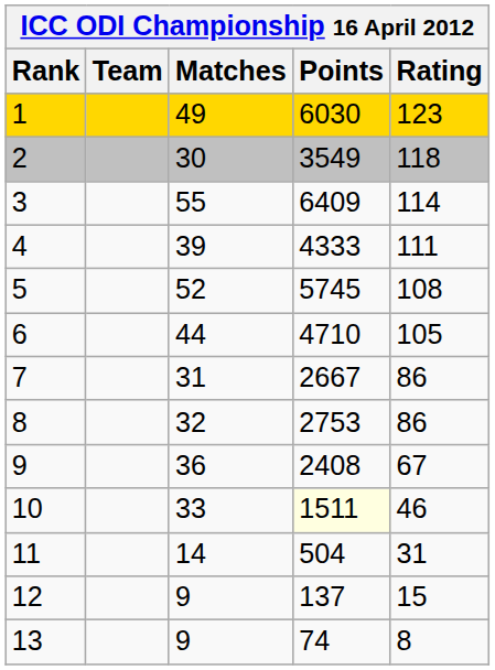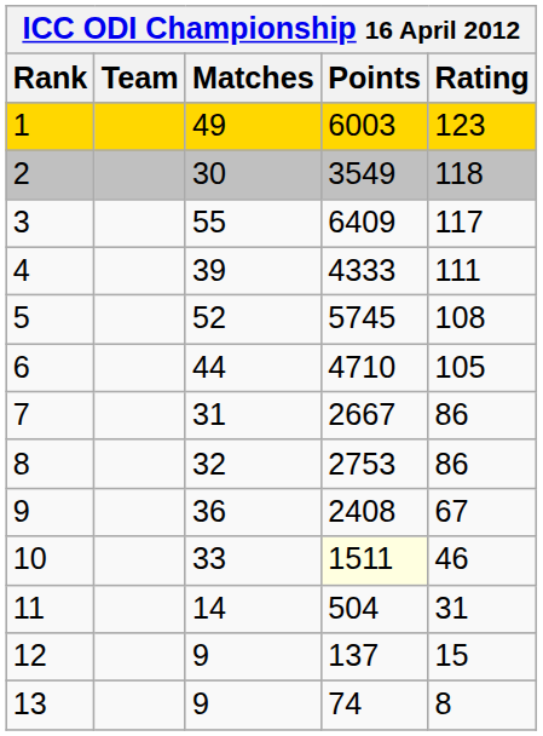 <table class="wikitable" style="margin: 1em auto 1em auto;white-space: nowrap;">
 <tr>
 <th colspan="5"><a href='#'>ICC ODI Championship</a> <small>16 April 2012</small></th>
 </tr>
 <tr>
 <th>Rank</th>
 <th>Team</th>
 <th>Matches</th>
 <th>Points</th>
 <th>Rating</th>
 </tr>
 <tr style="background:gold;">
 <td>1</td>
 <td style="text-align:left;"></td>
 <td>49</td>
-<td>6030</td>
+<td>6003</td>
 <td>123</td>
 </tr>
 <tr style="background:silver;">
 <td>2</td>
 <td style="text-align:left;"></td>
 <td>30</td>
 <td>3549</td>
 <td>118</td>
 </tr>
 <tr>
 <td>3</td>
 <td style="text-align:left;"></td>
 <td>55</td>
 <td>6409</td>
-<td>114</td>
+<td>117</td>
 </tr>
 <tr>
 <td>4</td>
 <td style="text-align:left;"></td>
 <td>39</td>
 <td>4333</td>
 <td>111</td>
 </tr>
 <tr>
 <td>5</td>
 <td style="text-align:left;"></td>
 <td>52</td>
 <td>5745</td>
 <td>108</td>
 </tr>
 <tr>
 <td>6</td>
 <td style="text-align:left;"></td>
 <td>44</td>
 <td>4710</td>
 <td>105</td>
 </tr>
 <tr>
 <td>7</td>
 <td style="text-align:left;"></td>
 <td>31</td>
 <td>2667</td>
 <td>86</td>
 </tr>
 <tr>
 <td>8</td>
 <td style="text-align:left;"></td>
 <td>32</td>
 <td>2753</td>
 <td>86</td>
 </tr>
 <tr>
 <td>9</td>
 <td style="text-align:left;"></td>
 <td>36</td>
 <td>2408</td>
 <td>67</td>
 </tr>
 <tr>
 <td>10</td>
 <td style="text-align:left;"></td>
 <td>33</td>
 <td style="background: lightyellow;">1511</td>
 <td>46</td>
 </tr>
 <tr>
 <td>11</td>
 <td style="text-align:left;"></td>
 <td>14</td>
 <td>504</td>
 <td>31</td>
 </tr>
 <tr>
 <td>12</td>
 <td style="text-align:left;"></td>
 <td>9</td>
 <td>137</td>
 <td>15</td>
 </tr>
 <tr>
 <td>13</td>
 <td style="text-align:left;"></td>
 <td>9</td>
 <td>74</td>
 <td>8</td>
 </tr>
 </table>
